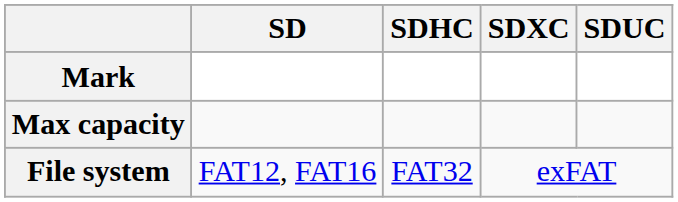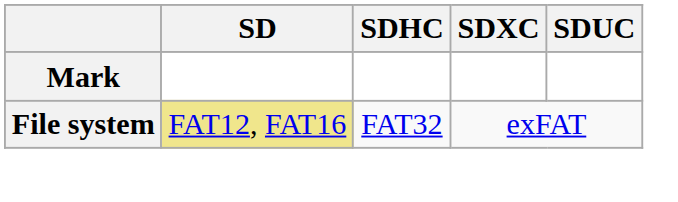 <table class="wikitable" style="text-align: center;">
 <tr>
 <th></th>
 <th scope="col">SD</th>
 <th scope="col">SDHC</th>
 <th scope="col">SDXC</th>
 <th scope="col">SDUC</th>
 </tr>
 <tr style="background: white;">
 <th>Mark</th>
 <td></td>
 <td></td>
 <td></td>
 <td></td>
 </tr>
 <tr>
-<th>Max capacity</th>
-<td></td>
-<td></td>
-<td></td>
-<td></td>
-</tr>
-<tr>
 <th scope="row" id="Filesys">File system</th>
-<td><a href='#'>FAT12</a>, <a href='#'>FAT16</a></td>
+<td style="background: khaki;"><a href='#'>FAT12</a>, <a href='#'>FAT16</a></td>
 <td><a href='#'>FAT32</a></td>
 <td colspan="2"><a href='#'>exFAT</a></td>
 </tr>
 </table>
